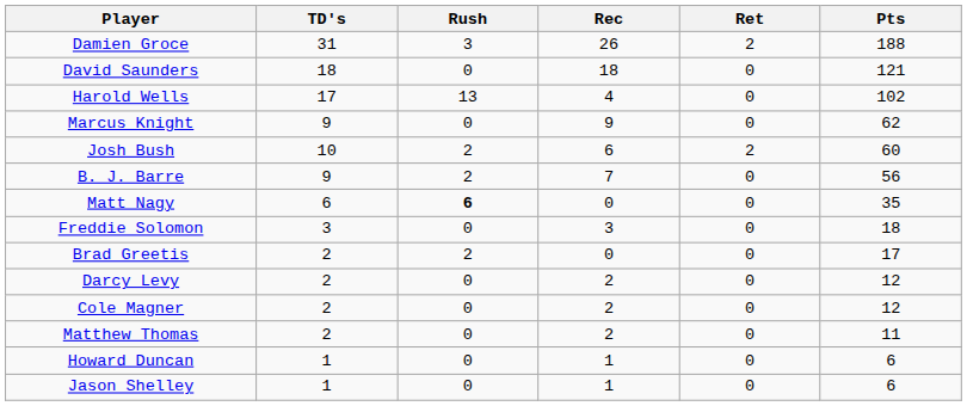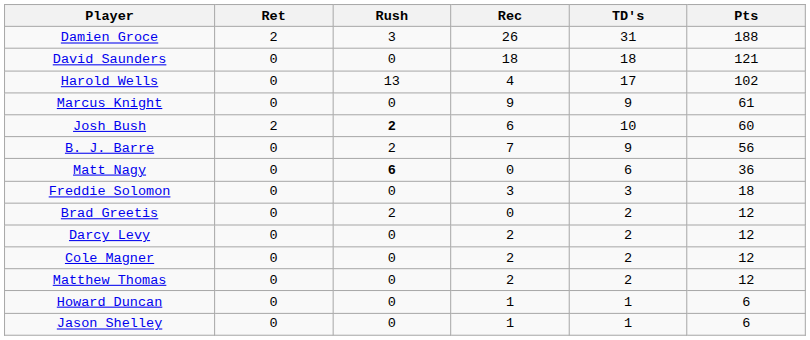 <table class="wikitable sortable">
 <tr>
 <th bgcolor="#DDDDFF" width="16%">Player</th>
-<th bgcolor="#DDDDFF" width="9%">TD's</th>
+<th bgcolor="#DDDDFF" width="9%">Ret</th>
 <th bgcolor="#DDDDFF" width="9%">Rush</th>
 <th bgcolor="#DDDDFF" width="9%">Rec</th>
-<th bgcolor="#DDDDFF" width="9%">Ret</th>
+<th bgcolor="#DDDDFF" width="9%">TD's</th>
 <th bgcolor="#DDDDFF" width="9%">Pts</th>
 </tr>
 <tr align="center">
 <td><a href='#'>Damien Groce</a></td>
-<td>31</td>
+<td>2</td>
 <td>3</td>
 <td>26</td>
-<td>2</td>
+<td>31</td>
 <td>188</td>
 </tr>
 <tr align="center">
 <td><a href='#'>David Saunders</a></td>
-<td>18</td>
+<td>0</td>
 <td>0</td>
 <td>18</td>
-<td>0</td>
+<td>18</td>
 <td>121</td>
 </tr>
 <tr align="center">
 <td><a href='#'>Harold Wells</a></td>
-<td>17</td>
+<td>0</td>
 <td>13</td>
 <td>4</td>
-<td>0</td>
+<td>17</td>
 <td>102</td>
 </tr>
 <tr align="center">
 <td><a href='#'>Marcus Knight</a></td>
-<td>9</td>
+<td>0</td>
 <td>0</td>
 <td>9</td>
-<td>0</td>
-<td>62</td>
+<td>9</td>
+<td>61</td>
 </tr>
 <tr align="center">
 <td><a href='#'>Josh Bush</a></td>
+<td>2</td>
+<td><strong>2</strong></td>
+<td>6</td>
 <td>10</td>
-<td>2</td>
-<td>6</td>
-<td>2</td>
 <td>60</td>
 </tr>
 <tr align="center">
 <td><a href='#'>B. J. Barre</a></td>
-<td>9</td>
+<td>0</td>
 <td>2</td>
 <td>7</td>
-<td>0</td>
+<td>9</td>
 <td>56</td>
 </tr>
 <tr align="center">
 <td><a href='#'>Matt Nagy</a></td>
-<td>6</td>
+<td>0</td>
 <td><strong>6</strong></td>
 <td>0</td>
-<td>0</td>
-<td>35</td>
+<td>6</td>
+<td>36</td>
 </tr>
 <tr align="center">
 <td><a href='#'>Freddie Solomon</a></td>
-<td>3</td>
+<td>0</td>
 <td>0</td>
 <td>3</td>
-<td>0</td>
+<td>3</td>
 <td>18</td>
 </tr>
 <tr align="center">
 <td><a href='#'>Brad Greetis</a></td>
-<td>2</td>
+<td>0</td>
 <td>2</td>
 <td>0</td>
-<td>0</td>
-<td>17</td>
+<td>2</td>
+<td>12</td>
 </tr>
 <tr align="center">
 <td><a href='#'>Darcy Levy</a></td>
-<td>2</td>
+<td>0</td>
 <td>0</td>
 <td>2</td>
-<td>0</td>
+<td>2</td>
 <td>12</td>
 </tr>
 <tr align="center">
 <td><a href='#'>Cole Magner</a></td>
-<td>2</td>
+<td>0</td>
 <td>0</td>
 <td>2</td>
-<td>0</td>
+<td>2</td>
 <td>12</td>
 </tr>
 <tr align="center">
 <td><a href='#'>Matthew Thomas</a></td>
-<td>2</td>
+<td>0</td>
 <td>0</td>
 <td>2</td>
-<td>0</td>
-<td>11</td>
+<td>2</td>
+<td>12</td>
 </tr>
 <tr align="center">
 <td><a href='#'>Howard Duncan</a></td>
-<td>1</td>
+<td>0</td>
 <td>0</td>
 <td>1</td>
-<td>0</td>
+<td>1</td>
 <td>6</td>
 </tr>
 <tr align="center">
 <td><a href='#'>Jason Shelley</a></td>
-<td>1</td>
+<td>0</td>
 <td>0</td>
 <td>1</td>
-<td>0</td>
+<td>1</td>
 <td>6</td>
 </tr>
 </table>
